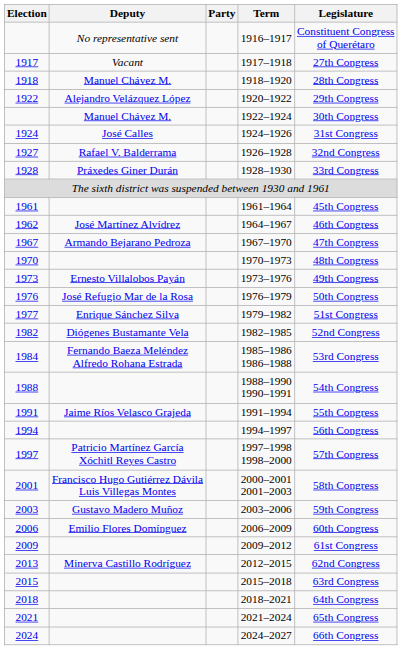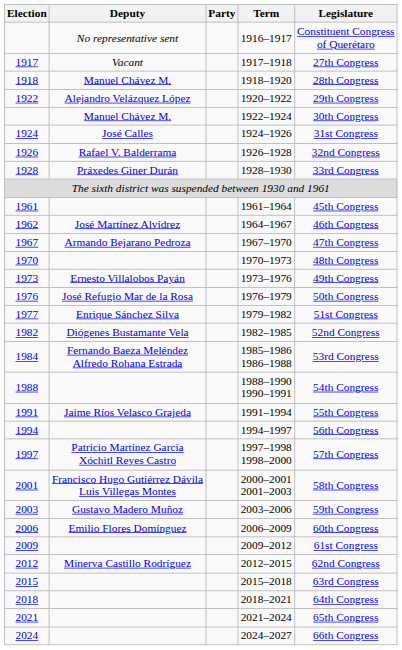 <table class="wikitable sortable" style="text-align: center">
 <tr>
 <th>Election</th>
 <th class="unsortable">Deputy</th>
 <th class="unsortable">Party</th>
 <th class="unsortable">Term</th>
 <th class="unsortable">Legislature</th>
 </tr>
 <tr>
 <td></td>
 <td><em>No representative sent</em></td>
 <td></td>
 <td>1916–1917</td>
 <td><a href='#'>Constituent Congress<br>of Querétaro</a></td>
 </tr>
 <tr>
 <td><a href='#'>1917</a></td>
 <td><em>Vacant</em></td>
 <td></td>
 <td>1917–1918</td>
 <td><a href='#'>27th Congress</a></td>
 </tr>
 <tr>
 <td><a href='#'>1918</a></td>
 <td><a href='#'>Manuel Chávez M.</a></td>
 <td></td>
 <td>1918–1920</td>
 <td><a href='#'>28th Congress</a></td>
 </tr>
 <tr>
 <td><a href='#'>1922</a></td>
 <td><a href='#'>Alejandro Velázquez López</a></td>
 <td></td>
 <td>1920–1922</td>
 <td><a href='#'>29th Congress</a></td>
 </tr>
 <tr>
 <td></td>
 <td><a href='#'>Manuel Chávez M.</a></td>
 <td></td>
 <td>1922–1924</td>
 <td><a href='#'>30th Congress</a></td>
 </tr>
 <tr>
 <td><a href='#'>1924</a></td>
 <td><a href='#'>José Calles</a></td>
 <td></td>
 <td>1924–1926</td>
 <td><a href='#'>31st Congress</a></td>
 </tr>
 <tr>
-<td><a href='#'>1927</a></td>
+<td><a href='#'>1926</a></td>
 <td><a href='#'>Rafael V. Balderrama</a></td>
 <td></td>
 <td>1926–1928</td>
 <td><a href='#'>32nd Congress</a></td>
 </tr>
 <tr>
 <td><a href='#'>1928</a></td>
 <td><a href='#'>Práxedes Giner Durán</a></td>
 <td></td>
 <td>1928–1930</td>
 <td><a href='#'>33rd Congress</a></td>
 </tr>
 <tr align=center style="background:Gainsboro;">
 <td colspan=5> <em>The sixth district was suspended between 1930 and 1961</em></td>
 </tr>
 <tr>
 <td><a href='#'>1961</a></td>
 <td></td>
 <td></td>
 <td>1961–1964</td>
 <td><a href='#'>45th Congress</a></td>
 </tr>
 <tr>
 <td><a href='#'>1962</a></td>
 <td><a href='#'>José Martínez Alvídrez</a></td>
 <td></td>
 <td>1964–1967</td>
 <td><a href='#'>46th Congress</a></td>
 </tr>
 <tr>
 <td><a href='#'>1967</a></td>
 <td><a href='#'>Armando Bejarano Pedroza</a></td>
 <td></td>
 <td>1967–1970</td>
 <td><a href='#'>47th Congress</a></td>
 </tr>
 <tr>
 <td><a href='#'>1970</a></td>
 <td></td>
 <td></td>
 <td>1970–1973</td>
 <td><a href='#'>48th Congress</a></td>
 </tr>
 <tr>
 <td><a href='#'>1973</a></td>
 <td><a href='#'>Ernesto Villalobos Payán</a></td>
 <td></td>
 <td>1973–1976</td>
 <td><a href='#'>49th Congress</a></td>
 </tr>
 <tr>
 <td><a href='#'>1976</a></td>
 <td><a href='#'>José Refugio Mar de la Rosa</a></td>
 <td></td>
 <td>1976–1979</td>
 <td><a href='#'>50th Congress</a></td>
 </tr>
 <tr>
 <td><a href='#'>1977</a></td>
 <td><a href='#'>Enrique Sánchez Silva</a></td>
 <td></td>
 <td>1979–1982</td>
 <td><a href='#'>51st Congress</a></td>
 </tr>
 <tr>
 <td><a href='#'>1982</a></td>
 <td><a href='#'>Diógenes Bustamante Vela</a></td>
 <td></td>
 <td>1982–1985</td>
 <td><a href='#'>52nd Congress</a></td>
 </tr>
 <tr>
 <td><a href='#'>1984</a></td>
 <td><a href='#'>Fernando Baeza Meléndez</a><br><a href='#'>Alfredo Rohana Estrada</a></td>
 <td></td>
 <td>1985–1986<br>1986–1988</td>
 <td><a href='#'>53rd Congress</a></td>
 </tr>
 <tr>
 <td><a href='#'>1988</a></td>
 <td><br></td>
 <td></td>
 <td>1988–1990 <br>1990–1991</td>
 <td><a href='#'>54th Congress</a></td>
 </tr>
 <tr>
 <td><a href='#'>1991</a></td>
 <td><a href='#'>Jaime Ríos Velasco Grajeda</a></td>
 <td></td>
 <td>1991–1994</td>
 <td><a href='#'>55th Congress</a></td>
 </tr>
 <tr>
 <td><a href='#'>1994</a></td>
 <td></td>
 <td></td>
 <td>1994–1997</td>
 <td><a href='#'>56th Congress</a></td>
 </tr>
 <tr>
 <td><a href='#'>1997</a></td>
 <td><a href='#'>Patricio Martínez García</a><br><a href='#'>Xóchitl Reyes Castro</a></td>
 <td></td>
 <td>1997–1998<br>1998–2000</td>
 <td><a href='#'>57th Congress</a></td>
 </tr>
 <tr>
 <td><a href='#'>2001</a></td>
 <td><a href='#'>Francisco Hugo Gutiérrez Dávila</a><br><a href='#'>Luis Villegas Montes</a></td>
 <td></td>
 <td>2000–2001<br>2001–2003</td>
 <td><a href='#'>58th Congress</a></td>
 </tr>
 <tr>
 <td><a href='#'>2003</a></td>
 <td><a href='#'>Gustavo Madero Muñoz</a></td>
 <td></td>
 <td>2003–2006</td>
 <td><a href='#'>59th Congress</a></td>
 </tr>
 <tr>
 <td><a href='#'>2006</a></td>
 <td><a href='#'>Emilio Flores Domínguez</a></td>
 <td></td>
 <td>2006–2009</td>
 <td><a href='#'>60th Congress</a></td>
 </tr>
 <tr>
 <td><a href='#'>2009</a></td>
 <td></td>
 <td></td>
 <td>2009–2012</td>
 <td><a href='#'>61st Congress</a></td>
 </tr>
 <tr>
-<td><a href='#'>2013</a></td>
+<td><a href='#'>2012</a></td>
 <td><a href='#'>Minerva Castillo Rodríguez</a></td>
 <td></td>
 <td>2012–2015</td>
 <td><a href='#'>62nd Congress</a></td>
 </tr>
 <tr>
 <td><a href='#'>2015</a></td>
 <td></td>
 <td></td>
 <td>2015–2018</td>
 <td><a href='#'>63rd Congress</a></td>
 </tr>
 <tr>
 <td><a href='#'>2018</a></td>
 <td></td>
 <td> </td>
 <td>2018–2021</td>
 <td><a href='#'>64th Congress</a></td>
 </tr>
 <tr>
 <td><a href='#'>2021</a></td>
 <td></td>
 <td></td>
 <td>2021–2024</td>
 <td><a href='#'>65th Congress</a></td>
 </tr>
 <tr>
 <td><a href='#'>2024</a></td>
 <td></td>
 <td></td>
 <td>2024–2027</td>
 <td><a href='#'>66th Congress</a></td>
 </tr>
 </table>
